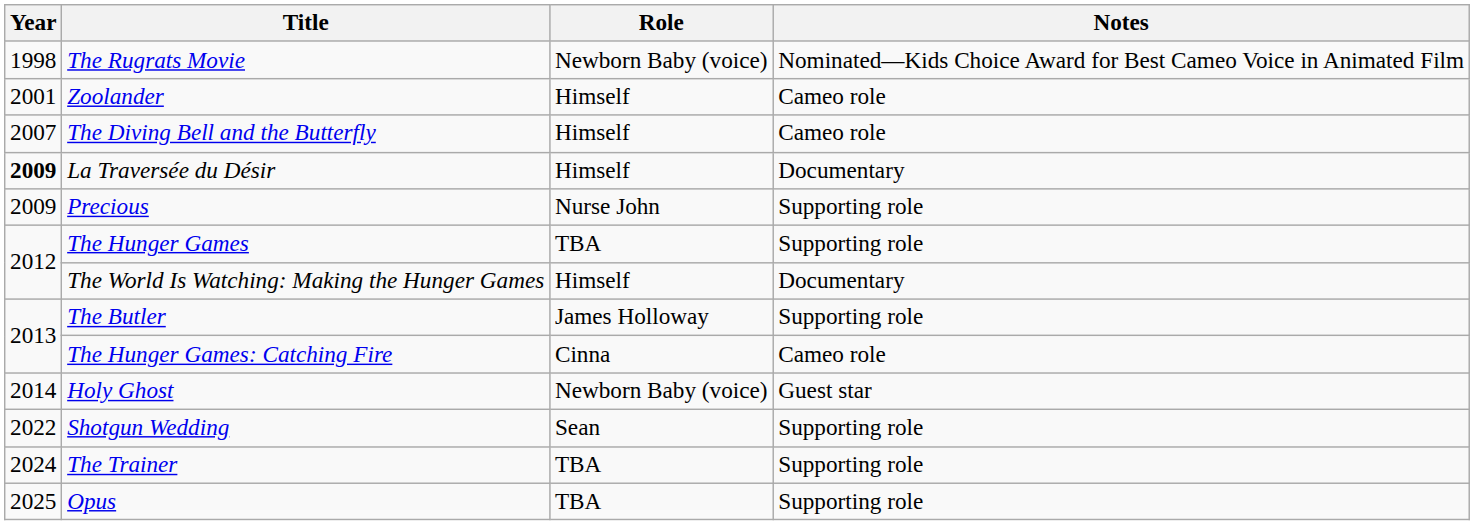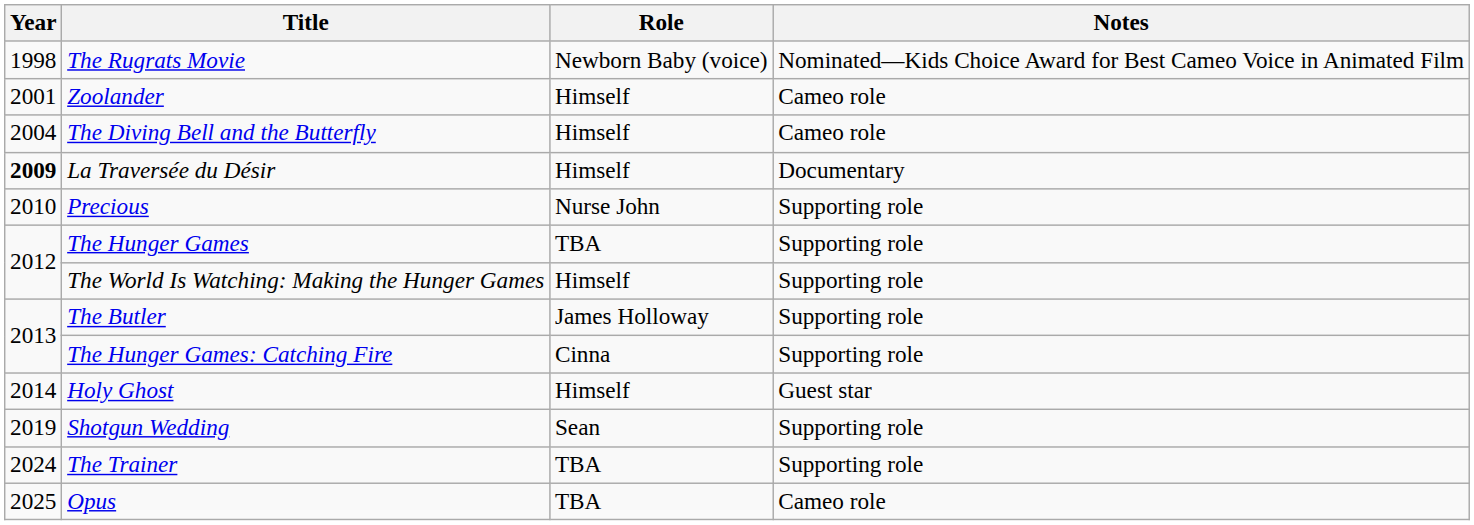 <table class="wikitable">
 <tr>
 <th>Year</th>
 <th>Title</th>
 <th>Role</th>
 <th>Notes</th>
 </tr>
 <tr>
 <td>1998</td>
 <td><em><a href='#'>The Rugrats Movie</a></em></td>
 <td>Newborn Baby (voice)</td>
 <td>Nominated—Kids Choice Award for Best Cameo Voice in Animated Film</td>
 </tr>
 <tr>
 <td>2001</td>
 <td><em><a href='#'>Zoolander</a></em></td>
 <td>Himself</td>
 <td>Cameo role</td>
 </tr>
 <tr>
-<td>2007</td>
+<td>2004</td>
 <td><em><a href='#'>The Diving Bell and the Butterfly</a></em></td>
 <td>Himself</td>
 <td>Cameo role</td>
 </tr>
 <tr>
 <td><strong>2009</strong></td>
 <td><em>La Traversée du Désir</em></td>
 <td>Himself</td>
 <td>Documentary</td>
 </tr>
 <tr>
-<td>2009</td>
+<td>2010</td>
 <td><em><a href='#'>Precious</a></em></td>
 <td>Nurse John</td>
 <td>Supporting role</td>
 </tr>
 <tr>
 <td rowspan="2">2012</td>
 <td><em><a href='#'>The Hunger Games</a></em></td>
 <td>TBA</td>
 <td>Supporting role</td>
 </tr>
 <tr>
 <td><em>The World Is Watching: Making the Hunger Games</em></td>
 <td>Himself</td>
-<td>Documentary</td>
+<td>Supporting role</td>
 </tr>
 <tr>
 <td rowspan="2">2013</td>
 <td><em><a href='#'>The Butler</a></em></td>
 <td>James Holloway</td>
 <td>Supporting role</td>
 </tr>
 <tr>
 <td><em><a href='#'>The Hunger Games: Catching Fire</a></em></td>
 <td>Cinna</td>
-<td>Cameo role</td>
+<td>Supporting role</td>
 </tr>
 <tr>
 <td>2014</td>
 <td><em><a href='#'>Holy Ghost</a></em></td>
-<td>Newborn Baby (voice)</td>
+<td>Himself</td>
 <td>Guest star</td>
 </tr>
 <tr>
-<td>2022</td>
+<td>2019</td>
 <td><em><a href='#'>Shotgun Wedding</a></em></td>
 <td>Sean</td>
 <td>Supporting role</td>
 </tr>
 <tr>
 <td>2024</td>
 <td><em><a href='#'>The Trainer</a></em></td>
 <td>TBA</td>
 <td>Supporting role</td>
 </tr>
 <tr>
 <td>2025</td>
 <td><a href='#'><em>Opus</em></a></td>
 <td>TBA</td>
-<td>Supporting role</td>
+<td>Cameo role</td>
 </tr>
 </table>
